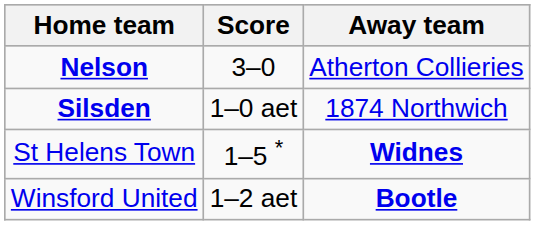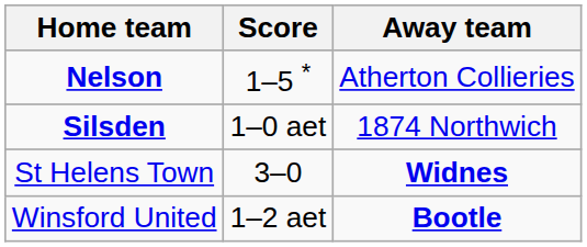 <table class="wikitable" style="text-align: center">
 <tr>
 <th>Home team</th>
 <th>Score</th>
 <th>Away team</th>
 </tr>
 <tr>
 <td><strong><a href='#'>Nelson</a></strong></td>
-<td>3–0</td>
+<td>1–5 <sup>*</sup></td>
 <td><a href='#'>Atherton Collieries</a></td>
 </tr>
 <tr>
 <td><strong><a href='#'>Silsden</a></strong></td>
 <td>1–0 aet</td>
 <td><a href='#'>1874 Northwich</a></td>
 </tr>
 <tr>
 <td><a href='#'>St Helens Town</a></td>
-<td>1–5 <sup>*</sup></td>
+<td>3–0</td>
 <td><strong><a href='#'>Widnes</a></strong></td>
 </tr>
 <tr>
 <td><a href='#'>Winsford United</a></td>
 <td>1–2 aet</td>
 <td><strong><a href='#'>Bootle</a></strong></td>
 </tr>
 </table>
